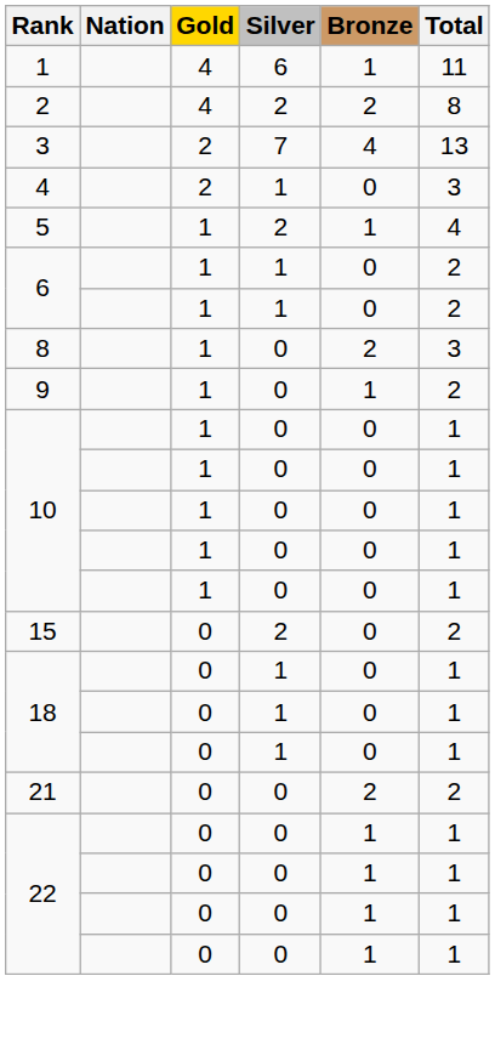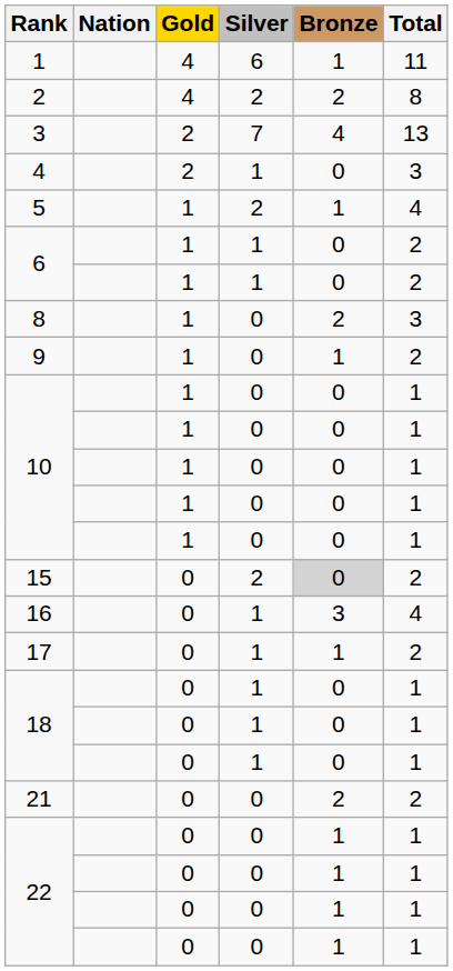 <table class="wikitable sortable" style="text-align:center">
 <tr>
 <th>Rank</th>
 <th>Nation</th>
 <th style="background-color:gold">Gold</th>
 <th style="background-color:silver">Silver</th>
 <th style="background-color:#cc9966">Bronze</th>
 <th>Total</th>
 </tr>
 <tr>
 <td>1</td>
 <td align=left></td>
 <td>4</td>
 <td>6</td>
 <td>1</td>
 <td>11</td>
 </tr>
 <tr>
 <td>2</td>
 <td align=left></td>
 <td>4</td>
 <td>2</td>
 <td>2</td>
 <td>8</td>
 </tr>
 <tr>
 <td>3</td>
 <td align=left></td>
 <td>2</td>
 <td>7</td>
 <td>4</td>
 <td>13</td>
 </tr>
 <tr>
 <td>4</td>
 <td align=left></td>
 <td>2</td>
 <td>1</td>
 <td>0</td>
 <td>3</td>
 </tr>
 <tr>
 <td>5</td>
 <td align=left></td>
 <td>1</td>
 <td>2</td>
 <td>1</td>
 <td>4</td>
 </tr>
 <tr>
 <td rowspan="2">6</td>
 <td align=left></td>
 <td>1</td>
 <td>1</td>
 <td>0</td>
 <td>2</td>
 </tr>
 <tr>
 <td align=left></td>
 <td>1</td>
 <td>1</td>
 <td>0</td>
 <td>2</td>
 </tr>
 <tr>
 <td>8</td>
 <td align=left></td>
 <td>1</td>
 <td>0</td>
 <td>2</td>
 <td>3</td>
 </tr>
 <tr>
 <td>9</td>
 <td align=left></td>
 <td>1</td>
 <td>0</td>
 <td>1</td>
 <td>2</td>
 </tr>
 <tr>
 <td rowspan="5">10</td>
 <td align=left></td>
 <td>1</td>
 <td>0</td>
 <td>0</td>
 <td>1</td>
 </tr>
 <tr>
 <td align=left></td>
 <td>1</td>
 <td>0</td>
 <td>0</td>
 <td>1</td>
 </tr>
 <tr>
 <td align=left></td>
 <td>1</td>
 <td>0</td>
 <td>0</td>
 <td>1</td>
 </tr>
 <tr>
 <td align=left></td>
 <td>1</td>
 <td>0</td>
 <td>0</td>
 <td>1</td>
 </tr>
 <tr>
 <td align=left></td>
 <td>1</td>
 <td>0</td>
 <td>0</td>
 <td>1</td>
 </tr>
 <tr>
 <td>15</td>
 <td align=left></td>
 <td>0</td>
 <td>2</td>
+<td style="background: lightgrey;">0</td>
+<td>2</td>
+</tr>
+<tr>
+<td>16</td>
+<td align=left></td>
 <td>0</td>
+<td>1</td>
+<td>3</td>
+<td>4</td>
+</tr>
+<tr>
+<td>17</td>
+<td align=left></td>
+<td>0</td>
+<td>1</td>
+<td>1</td>
 <td>2</td>
 </tr>
 <tr>
 <td rowspan="3">18</td>
 <td align=left></td>
 <td>0</td>
 <td>1</td>
 <td>0</td>
 <td>1</td>
 </tr>
 <tr>
 <td align=left></td>
 <td>0</td>
 <td>1</td>
 <td>0</td>
 <td>1</td>
 </tr>
 <tr>
 <td align=left></td>
 <td>0</td>
 <td>1</td>
 <td>0</td>
 <td>1</td>
 </tr>
 <tr>
 <td>21</td>
 <td align=left></td>
 <td>0</td>
 <td>0</td>
 <td>2</td>
 <td>2</td>
 </tr>
 <tr>
 <td rowspan="4">22</td>
 <td align=left></td>
 <td>0</td>
 <td>0</td>
 <td>1</td>
 <td>1</td>
 </tr>
 <tr>
 <td align=left></td>
 <td>0</td>
 <td>0</td>
 <td>1</td>
 <td>1</td>
 </tr>
 <tr>
 <td align=left></td>
 <td>0</td>
 <td>0</td>
 <td>1</td>
 <td>1</td>
 </tr>
 <tr>
 <td align=left></td>
 <td>0</td>
 <td>0</td>
 <td>1</td>
 <td>1</td>
 </tr>
 </table>
